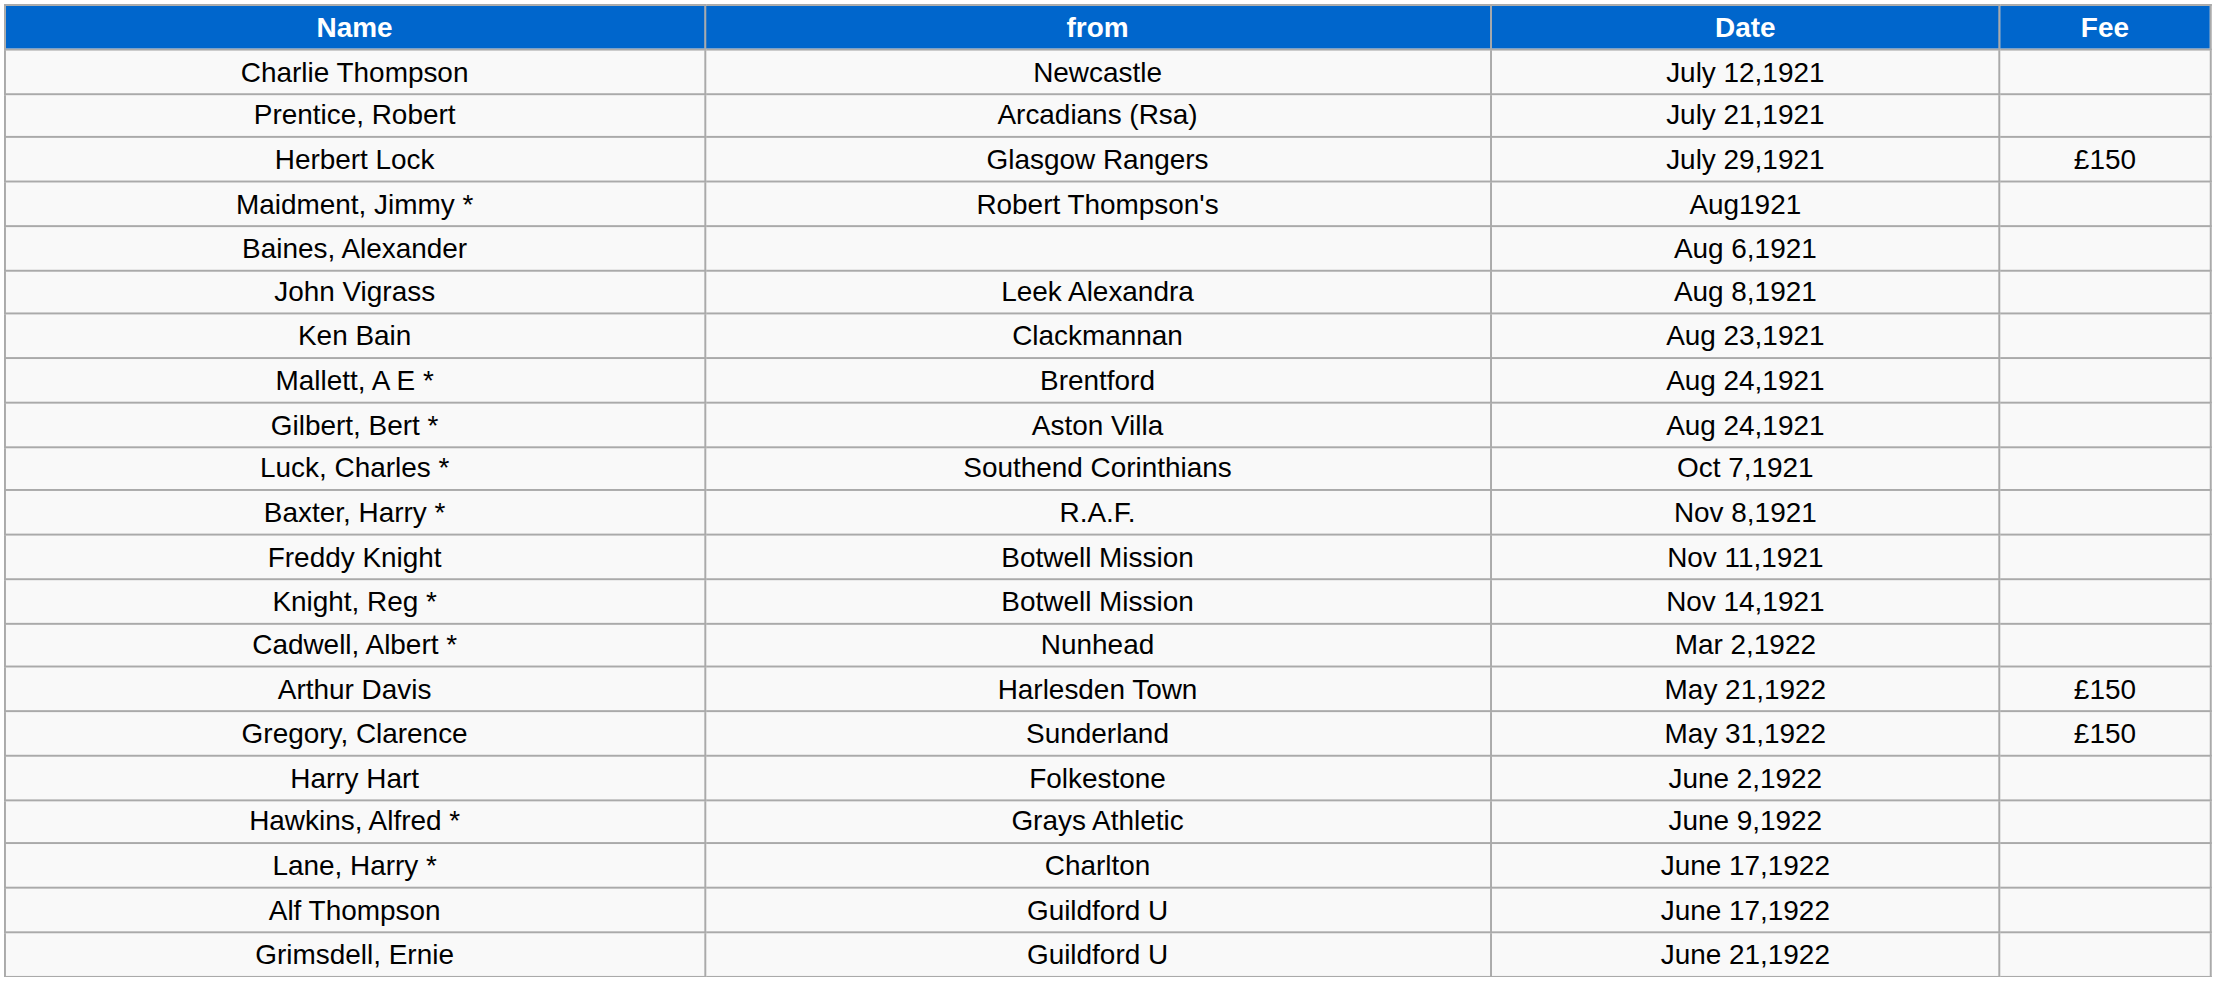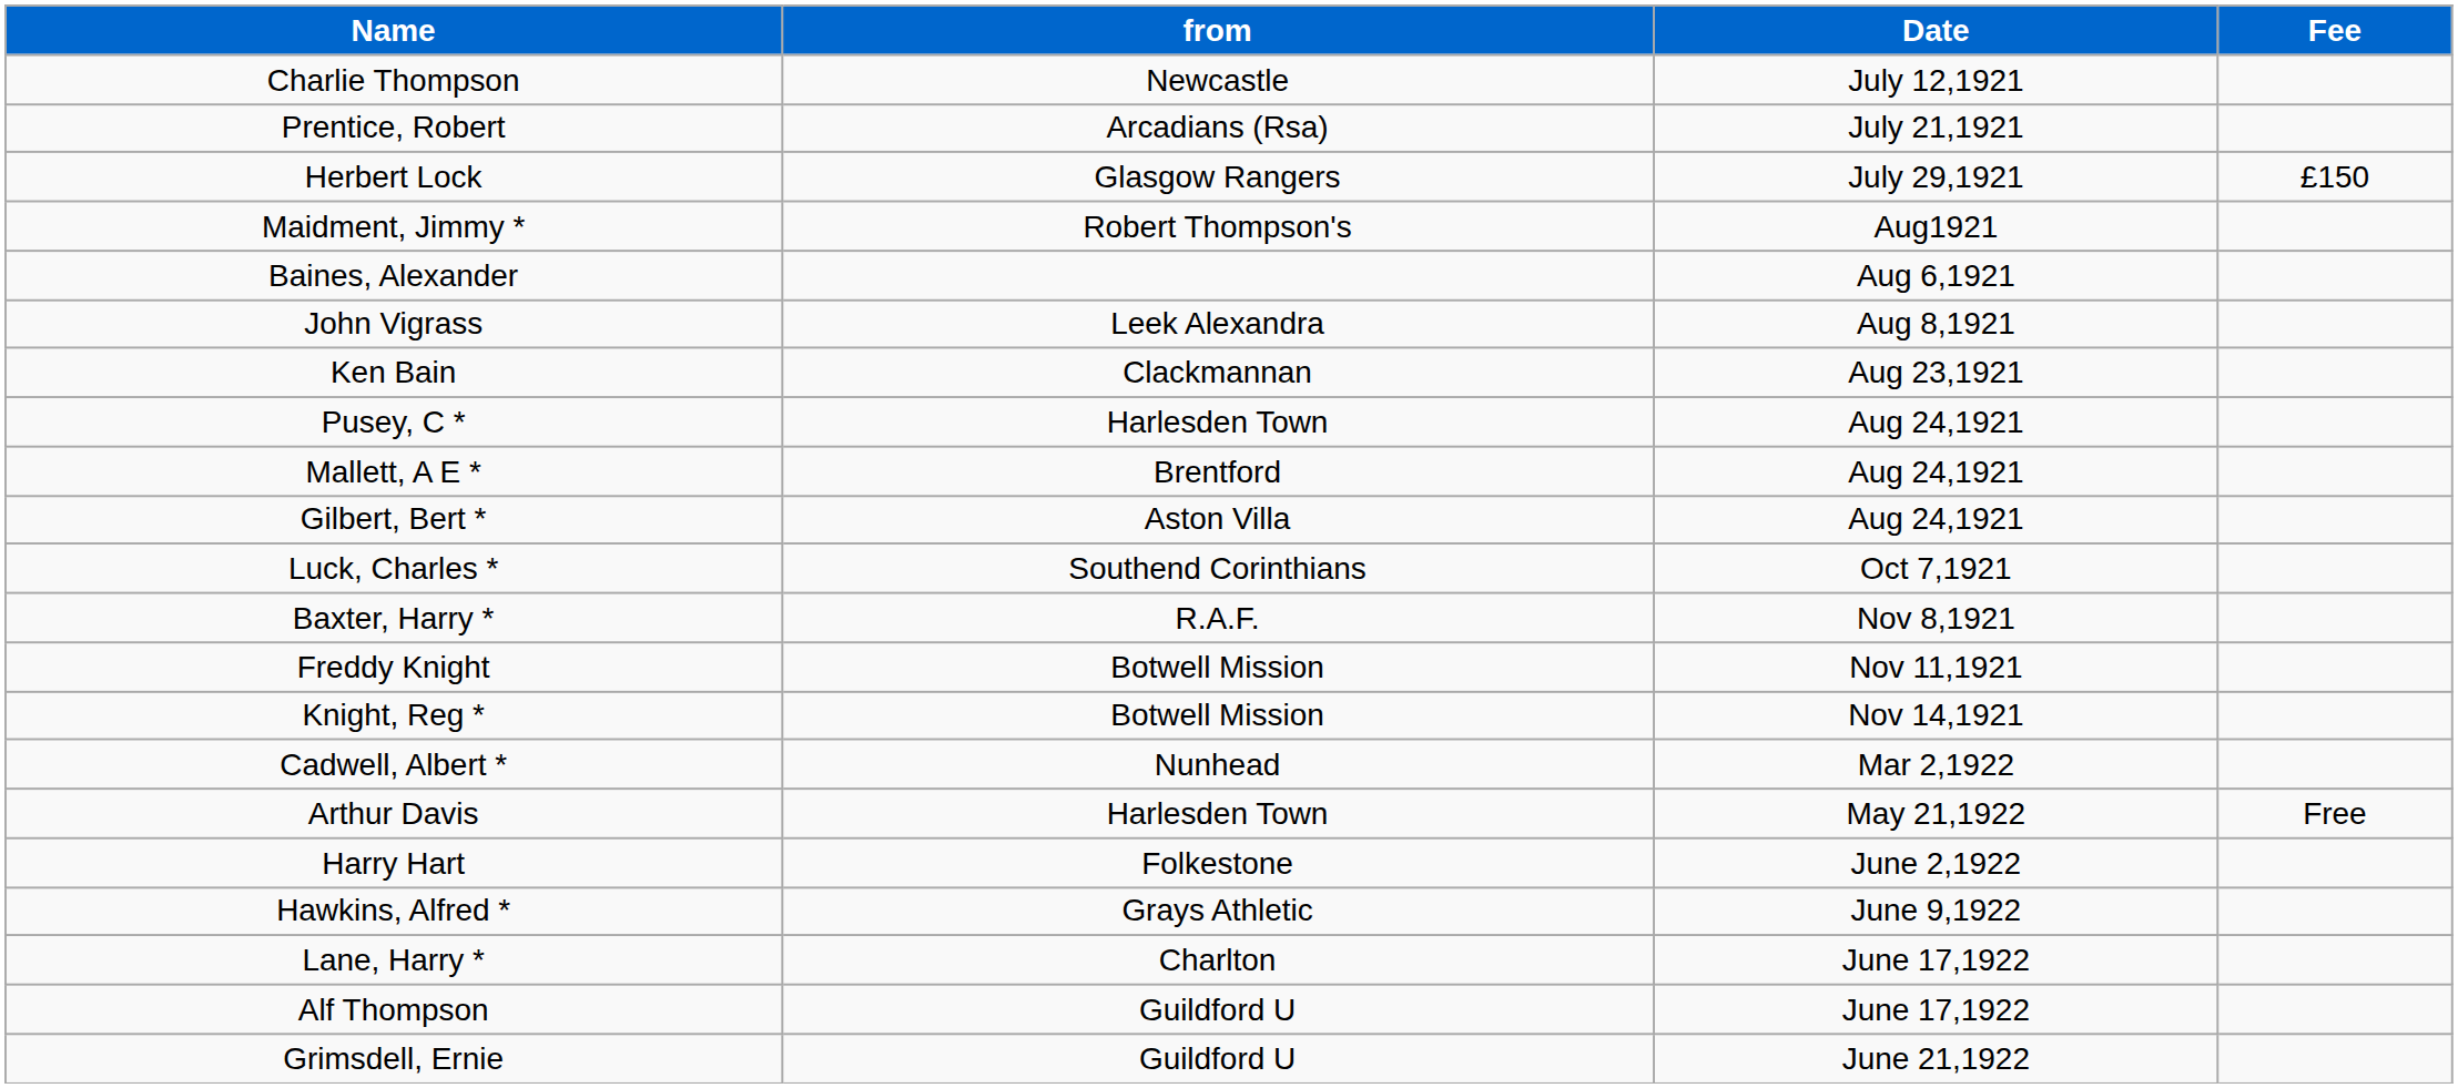 <table class="wikitable" style="text-align:center; font-size:90%; width:90%;">
 <tr>
 <th style="background:#0066CC; color:#FFFFFF; text-align:center;"><strong>Name</strong></th>
 <th style="background:#0066CC; color:#FFFFFF; text-align:center;">from</th>
 <th style="background:#0066CC; color:#FFFFFF; text-align:center;">Date</th>
 <th style="background:#0066CC; color:#FFFFFF; text-align:center;">Fee</th>
 </tr>
 <tr>
 <td>Charlie Thompson</td>
 <td>Newcastle</td>
 <td>July 12,1921</td>
 <td></td>
 </tr>
 <tr>
 <td>Prentice, Robert</td>
 <td>Arcadians (Rsa)</td>
 <td>July 21,1921</td>
 <td></td>
 </tr>
 <tr>
 <td>Herbert Lock</td>
 <td>Glasgow Rangers</td>
 <td>July 29,1921</td>
 <td>£150</td>
 </tr>
 <tr>
 <td>Maidment, Jimmy *</td>
 <td>Robert Thompson's</td>
 <td>Aug1921</td>
 <td></td>
 </tr>
 <tr>
 <td>Baines, Alexander</td>
 <td></td>
 <td>Aug 6,1921</td>
 <td></td>
 </tr>
 <tr>
 <td>John Vigrass</td>
 <td>Leek Alexandra</td>
 <td>Aug 8,1921</td>
 <td></td>
 </tr>
 <tr>
 <td>Ken Bain</td>
 <td>Clackmannan</td>
 <td>Aug 23,1921</td>
 <td></td>
 </tr>
 <tr>
+<td>Pusey, C *</td>
+<td>Harlesden Town</td>
+<td>Aug 24,1921</td>
+<td></td>
+</tr>
+<tr>
 <td>Mallett, A E *</td>
 <td>Brentford</td>
 <td>Aug 24,1921</td>
 <td></td>
 </tr>
 <tr>
 <td>Gilbert, Bert *</td>
 <td>Aston Villa</td>
 <td>Aug 24,1921</td>
 <td></td>
 </tr>
 <tr>
 <td>Luck, Charles *</td>
 <td>Southend Corinthians</td>
 <td>Oct 7,1921</td>
 <td></td>
 </tr>
 <tr>
 <td>Baxter, Harry *</td>
 <td>R.A.F.</td>
 <td>Nov 8,1921</td>
 <td></td>
 </tr>
 <tr>
 <td>Freddy Knight</td>
 <td>Botwell Mission</td>
 <td>Nov 11,1921</td>
 <td></td>
 </tr>
 <tr>
 <td>Knight, Reg *</td>
 <td>Botwell Mission</td>
 <td>Nov 14,1921</td>
 <td></td>
 </tr>
 <tr>
 <td>Cadwell, Albert *</td>
 <td>Nunhead</td>
 <td>Mar 2,1922</td>
 <td></td>
 </tr>
 <tr>
 <td>Arthur Davis</td>
 <td>Harlesden Town</td>
 <td>May 21,1922</td>
-<td>£150</td>
-</tr>
-<tr>
-<td>Gregory, Clarence</td>
-<td>Sunderland</td>
-<td>May 31,1922</td>
-<td>£150</td>
+<td>Free</td>
 </tr>
 <tr>
 <td>Harry Hart</td>
 <td>Folkestone</td>
 <td>June 2,1922</td>
 <td></td>
 </tr>
 <tr>
 <td>Hawkins, Alfred *</td>
 <td>Grays Athletic</td>
 <td>June 9,1922</td>
 <td></td>
 </tr>
 <tr>
 <td>Lane, Harry *</td>
 <td>Charlton</td>
 <td>June 17,1922</td>
 <td></td>
 </tr>
 <tr>
 <td>Alf Thompson</td>
 <td>Guildford U</td>
 <td>June 17,1922</td>
 <td></td>
 </tr>
 <tr>
 <td>Grimsdell, Ernie</td>
 <td>Guildford U</td>
 <td>June 21,1922</td>
 <td></td>
 </tr>
 </table>
